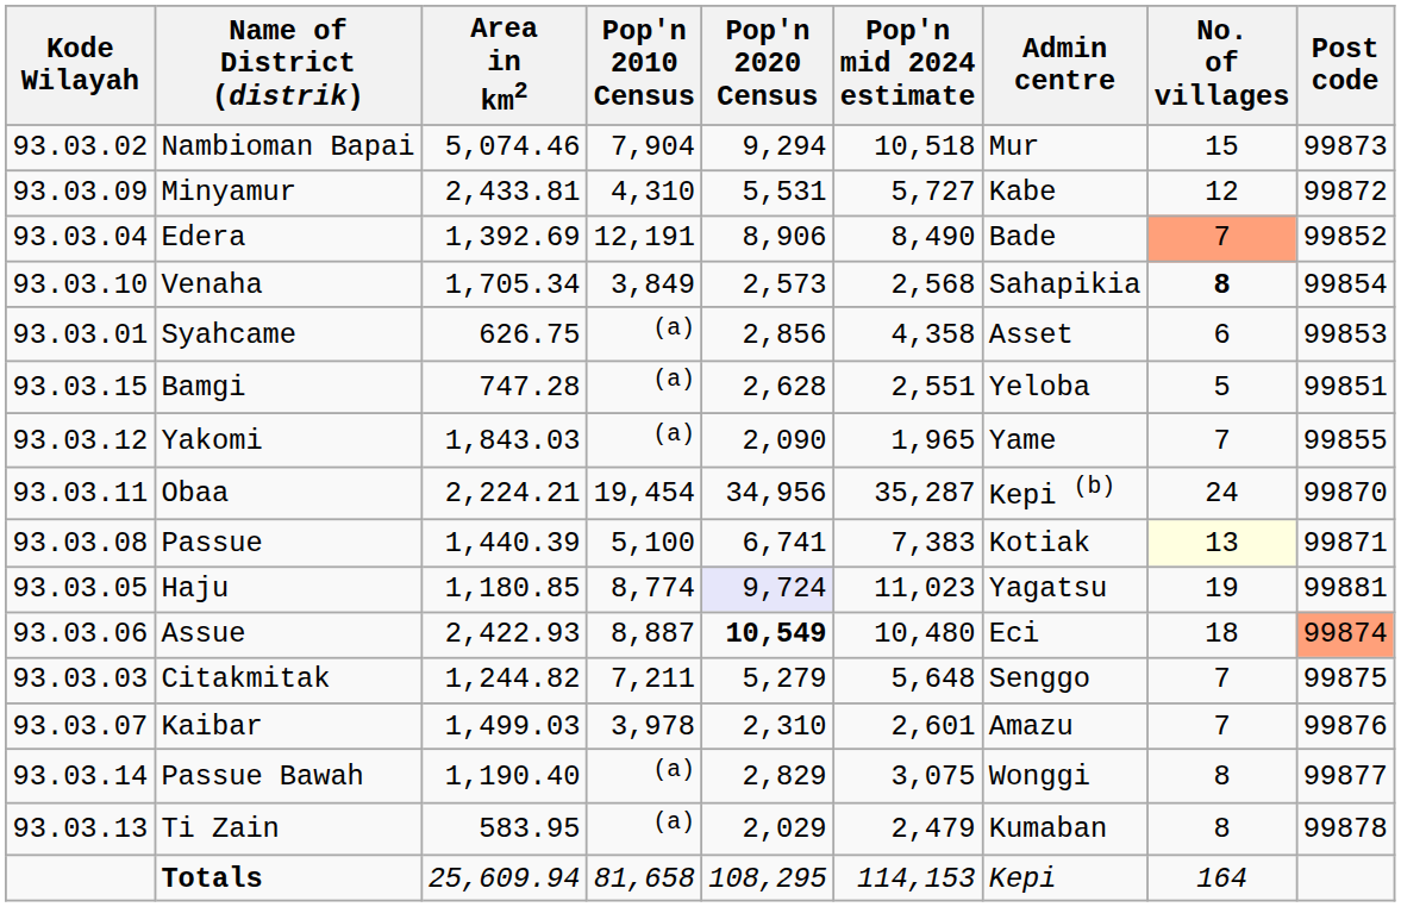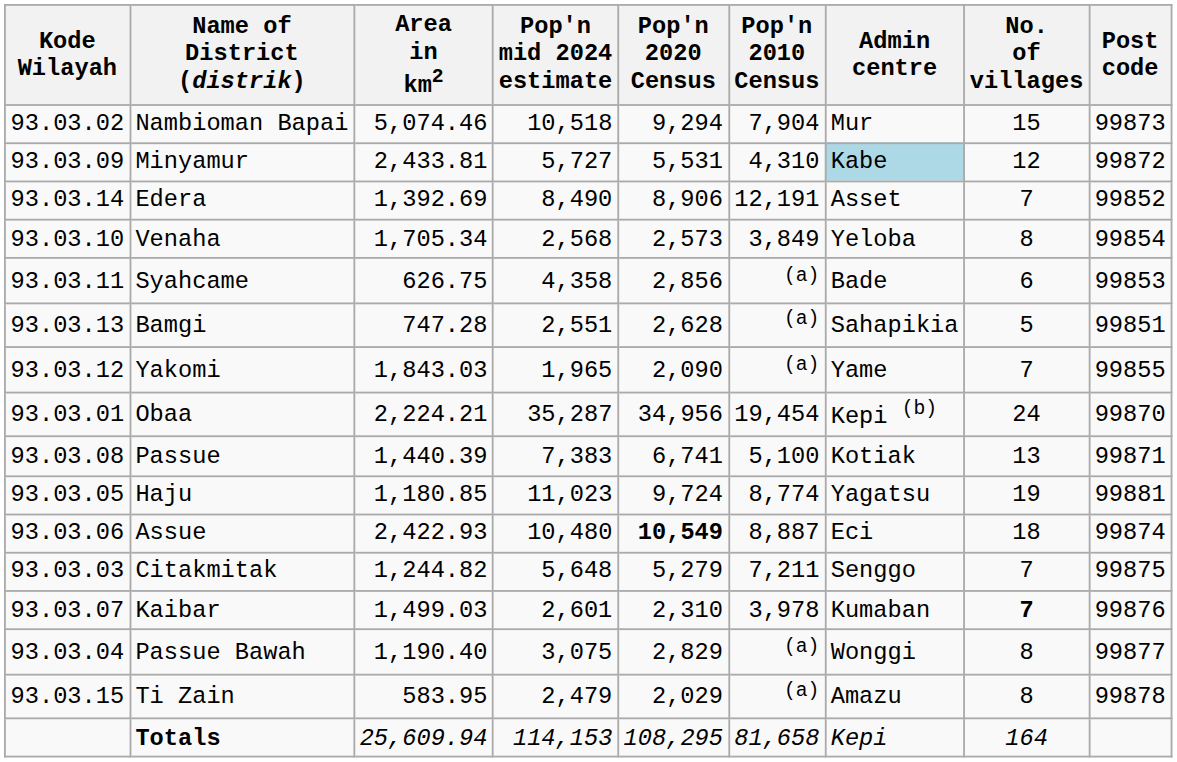 <table class="wikitable">
 <tr>
 <th>Kode <br>Wilayah</th>
 <th>Name of<br>District<br>(<em>distrik</em>)</th>
 <th>Area <br>in<br>km<sup>2</sup></th>
+<th>Pop'n <br>mid 2024<br>estimate</th>
+<th>Pop'n <br>2020<br>Census</th>
 <th>Pop'n <br>2010<br>Census</th>
-<th>Pop'n <br>2020<br>Census</th>
-<th>Pop'n <br>mid 2024<br>estimate</th>
 <th>Admin <br> centre</th>
 <th>No.<br>of <br>villages</th>
 <th>Post<br>code</th>
 </tr>
 <tr>
 <td>93.03.02</td>
 <td>Nambioman Bapai</td>
 <td align="right">5,074.46</td>
+<td align="right">10,518</td>
+<td align="right">9,294</td>
 <td align="right">7,904</td>
-<td align="right">9,294</td>
-<td align="right">10,518</td>
 <td>Mur</td>
 <td align="center">15</td>
 <td>99873</td>
 </tr>
 <tr>
 <td>93.03.09</td>
 <td>Minyamur</td>
 <td align="right">2,433.81</td>
+<td align="right">5,727</td>
+<td align="right">5,531</td>
 <td align="right">4,310</td>
-<td align="right">5,531</td>
-<td align="right">5,727</td>
-<td>Kabe</td>
+<td style="background: lightblue;">Kabe</td>
 <td align="center">12</td>
 <td>99872</td>
 </tr>
 <tr>
-<td>93.03.04</td>
+<td>93.03.14</td>
 <td>Edera</td>
 <td align="right">1,392.69</td>
+<td align="right">8,490</td>
+<td align="right">8,906</td>
 <td align="right">12,191</td>
-<td align="right">8,906</td>
-<td align="right">8,490</td>
-<td>Bade</td>
-<td align="center" style="background: lightsalmon;">7</td>
+<td>Asset</td>
+<td align="center">7</td>
 <td>99852</td>
 </tr>
 <tr>
 <td>93.03.10</td>
 <td>Venaha</td>
 <td align="right">1,705.34</td>
+<td align="right">2,568</td>
+<td align="right">2,573</td>
 <td align="right">3,849</td>
-<td align="right">2,573</td>
-<td align="right">2,568</td>
-<td>Sahapikia</td>
-<td align="center"><strong>8</strong></td>
+<td>Yeloba</td>
+<td align="center">8</td>
 <td>99854</td>
 </tr>
 <tr>
-<td>93.03.01</td>
+<td>93.03.11</td>
 <td>Syahcame</td>
 <td align="right">626.75</td>
+<td align="right">4,358</td>
+<td align="right">2,856</td>
 <td align="right"><sup>(a)</sup></td>
-<td align="right">2,856</td>
-<td align="right">4,358</td>
-<td>Asset</td>
+<td>Bade</td>
 <td align="center">6</td>
 <td>99853</td>
 </tr>
 <tr>
-<td>93.03.15</td>
+<td>93.03.13</td>
 <td>Bamgi</td>
 <td align="right">747.28</td>
+<td align="right">2,551</td>
+<td align="right">2,628</td>
 <td align="right"><sup>(a)</sup></td>
-<td align="right">2,628</td>
-<td align="right">2,551</td>
-<td>Yeloba</td>
+<td>Sahapikia</td>
 <td align="center">5</td>
 <td>99851</td>
 </tr>
 <tr>
 <td>93.03.12</td>
 <td>Yakomi</td>
 <td align="right">1,843.03</td>
+<td align="right">1,965</td>
+<td align="right">2,090</td>
 <td align="right"><sup>(a)</sup></td>
-<td align="right">2,090</td>
-<td align="right">1,965</td>
 <td>Yame</td>
 <td align="center">7</td>
 <td>99855</td>
 </tr>
 <tr>
-<td>93.03.11</td>
+<td>93.03.01</td>
 <td>Obaa</td>
 <td align="right">2,224.21</td>
+<td align="right">35,287</td>
+<td align="right">34,956</td>
 <td align="right">19,454</td>
-<td align="right">34,956</td>
-<td align="right">35,287</td>
 <td>Kepi <sup>(b)</sup></td>
 <td align="center">24</td>
 <td>99870</td>
 </tr>
 <tr>
 <td>93.03.08</td>
 <td>Passue</td>
 <td align="right">1,440.39</td>
+<td align="right">7,383</td>
+<td align="right">6,741</td>
 <td align="right">5,100</td>
-<td align="right">6,741</td>
-<td align="right">7,383</td>
 <td>Kotiak</td>
-<td align="center" style="background: lightyellow;">13</td>
+<td align="center">13</td>
 <td>99871</td>
 </tr>
 <tr>
 <td>93.03.05</td>
 <td>Haju</td>
 <td align="right">1,180.85</td>
+<td align="right">11,023</td>
+<td align="right">9,724</td>
 <td align="right">8,774</td>
-<td align="right" style="background: lavender;">9,724</td>
-<td align="right">11,023</td>
 <td>Yagatsu</td>
 <td align="center">19</td>
 <td>99881</td>
 </tr>
 <tr>
 <td>93.03.06</td>
 <td>Assue</td>
 <td align="right">2,422.93</td>
+<td align="right">10,480</td>
+<td align="right"><strong>10,549</strong></td>
 <td align="right">8,887</td>
-<td align="right"><strong>10,549</strong></td>
-<td align="right">10,480</td>
 <td>Eci</td>
 <td align="center">18</td>
-<td style="background: lightsalmon;">99874</td>
+<td>99874</td>
 </tr>
 <tr>
 <td>93.03.03</td>
 <td>Citakmitak</td>
 <td align="right">1,244.82</td>
+<td align="right">5,648</td>
+<td align="right">5,279</td>
 <td align="right">7,211</td>
-<td align="right">5,279</td>
-<td align="right">5,648</td>
 <td>Senggo</td>
 <td align="center">7</td>
 <td>99875</td>
 </tr>
 <tr>
 <td>93.03.07</td>
 <td>Kaibar</td>
 <td align="right">1,499.03</td>
+<td align="right">2,601</td>
+<td align="right">2,310</td>
 <td align="right">3,978</td>
-<td align="right">2,310</td>
-<td align="right">2,601</td>
-<td>Amazu</td>
-<td align="center">7</td>
+<td>Kumaban</td>
+<td align="center"><strong>7</strong></td>
 <td>99876</td>
 </tr>
 <tr>
-<td>93.03.14</td>
+<td>93.03.04</td>
 <td>Passue Bawah</td>
 <td align="right">1,190.40</td>
+<td align="right">3,075</td>
+<td align="right">2,829</td>
 <td align="right"><sup>(a)</sup></td>
-<td align="right">2,829</td>
-<td align="right">3,075</td>
 <td>Wonggi</td>
 <td align="center">8</td>
 <td>99877</td>
 </tr>
 <tr>
-<td>93.03.13</td>
+<td>93.03.15</td>
 <td>Ti Zain</td>
 <td align="right">583.95</td>
+<td align="right">2,479</td>
+<td align="right">2,029</td>
 <td align="right"><sup>(a)</sup></td>
-<td align="right">2,029</td>
-<td align="right">2,479</td>
-<td>Kumaban</td>
+<td>Amazu</td>
 <td align="center">8</td>
 <td>99878</td>
 </tr>
 <tr>
 <td></td>
 <td><strong>Totals</strong></td>
 <td align="right"><em>25,609.94</em></td>
+<td align="right"><em>114,153</em></td>
+<td align="right"><em>108,295</em></td>
 <td align="right"><em>81,658</em></td>
-<td align="right"><em>108,295</em></td>
-<td align="right"><em>114,153</em></td>
 <td><em>Kepi</em></td>
 <td align="center"><em>164</em></td>
 <td></td>
 </tr>
 </table>
